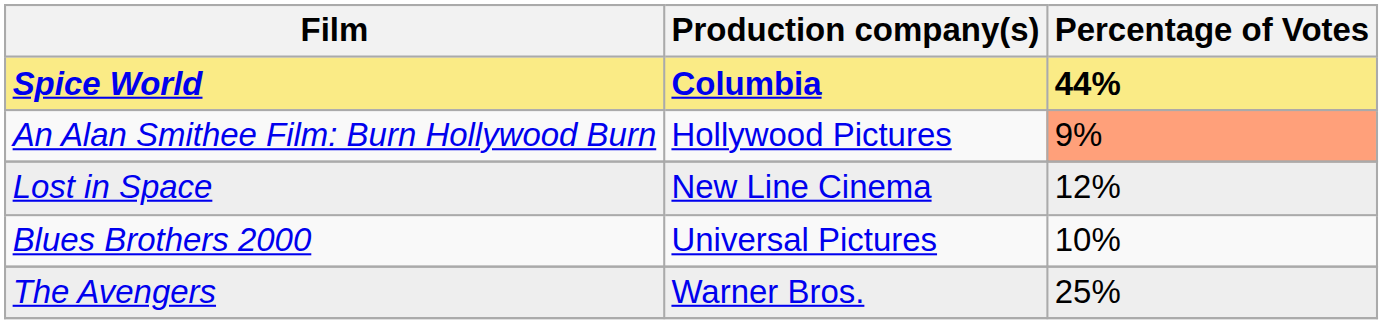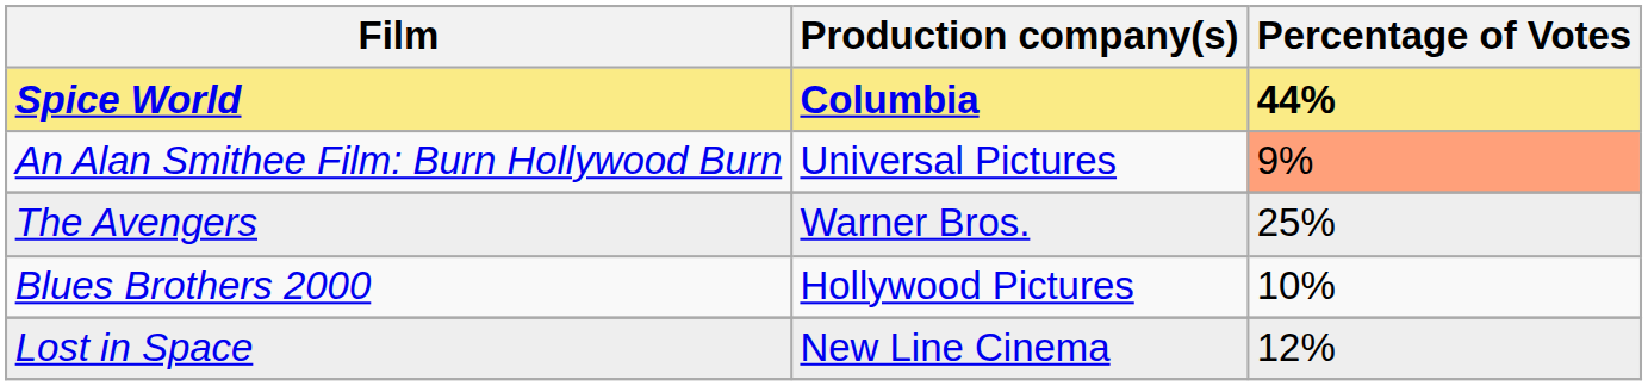 <table class="wikitable sortable plainrowheaders">
 <tr>
 <th>Film</th>
 <th class="unsortable">Production company(s)</th>
 <th>Percentage of Votes</th>
 </tr>
 <tr style="background:#FAEB86">
 <td><strong><em><a href='#'>Spice World</a></em></strong></td>
 <td><strong><a href='#'>Columbia</a></strong></td>
 <td><strong>44%</strong></td>
 </tr>
 <tr>
 <td><em><a href='#'>An Alan Smithee Film: Burn Hollywood Burn</a></em></td>
+<td><a href='#'>Universal Pictures</a></td>
+<td style="background: lightsalmon;">9%</td>
+</tr>
+<tr>
+</tr>
+<tr style="background:#eee;">
+<td><em><a href='#'>The Avengers</a></em></td>
+<td><a href='#'>Warner Bros.</a></td>
+<td>25%</td>
+</tr>
+<tr>
+<td><em><a href='#'>Blues Brothers 2000</a></em></td>
 <td><a href='#'>Hollywood Pictures</a></td>
-<td style="background: lightsalmon;">9%</td>
+<td>10%</td>
 </tr>
 <tr>
 </tr>
 <tr style="background:#eee;">
 <td><em><a href='#'>Lost in Space</a></em></td>
 <td><a href='#'>New Line Cinema</a></td>
 <td>12%</td>
 </tr>
 <tr>
-<td><em><a href='#'>Blues Brothers 2000</a></em></td>
-<td><a href='#'>Universal Pictures</a></td>
-<td>10%</td>
-</tr>
-<tr>
-</tr>
-<tr style="background:#eee;">
-<td><em><a href='#'>The Avengers</a></em></td>
-<td><a href='#'>Warner Bros.</a></td>
-<td>25%</td>
-</tr>
-<tr>
 </tr>
 </table>
